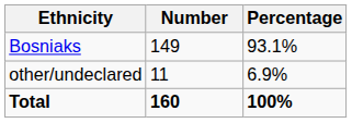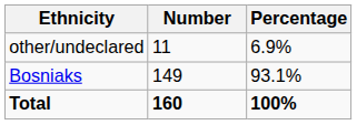 <table class="wikitable">
 <tr>
 <th width="100px">Ethnicity</th>
 <th width="80px">Number</th>
 <th width="80px">Percentage</th>
 </tr>
 <tr>
+<td>other/undeclared</td>
+<td>11</td>
+<td>6.9%</td>
+</tr>
+<tr>
 <td><a href='#'>Bosniaks</a></td>
 <td>149</td>
 <td>93.1%</td>
-</tr>
-<tr>
-<td>other/undeclared</td>
-<td>11</td>
-<td>6.9%</td>
 </tr>
 <tr>
 <td><strong>Total</strong></td>
 <td><strong>160</strong></td>
 <td><strong>100%</strong></td>
 </tr>
 </table>
